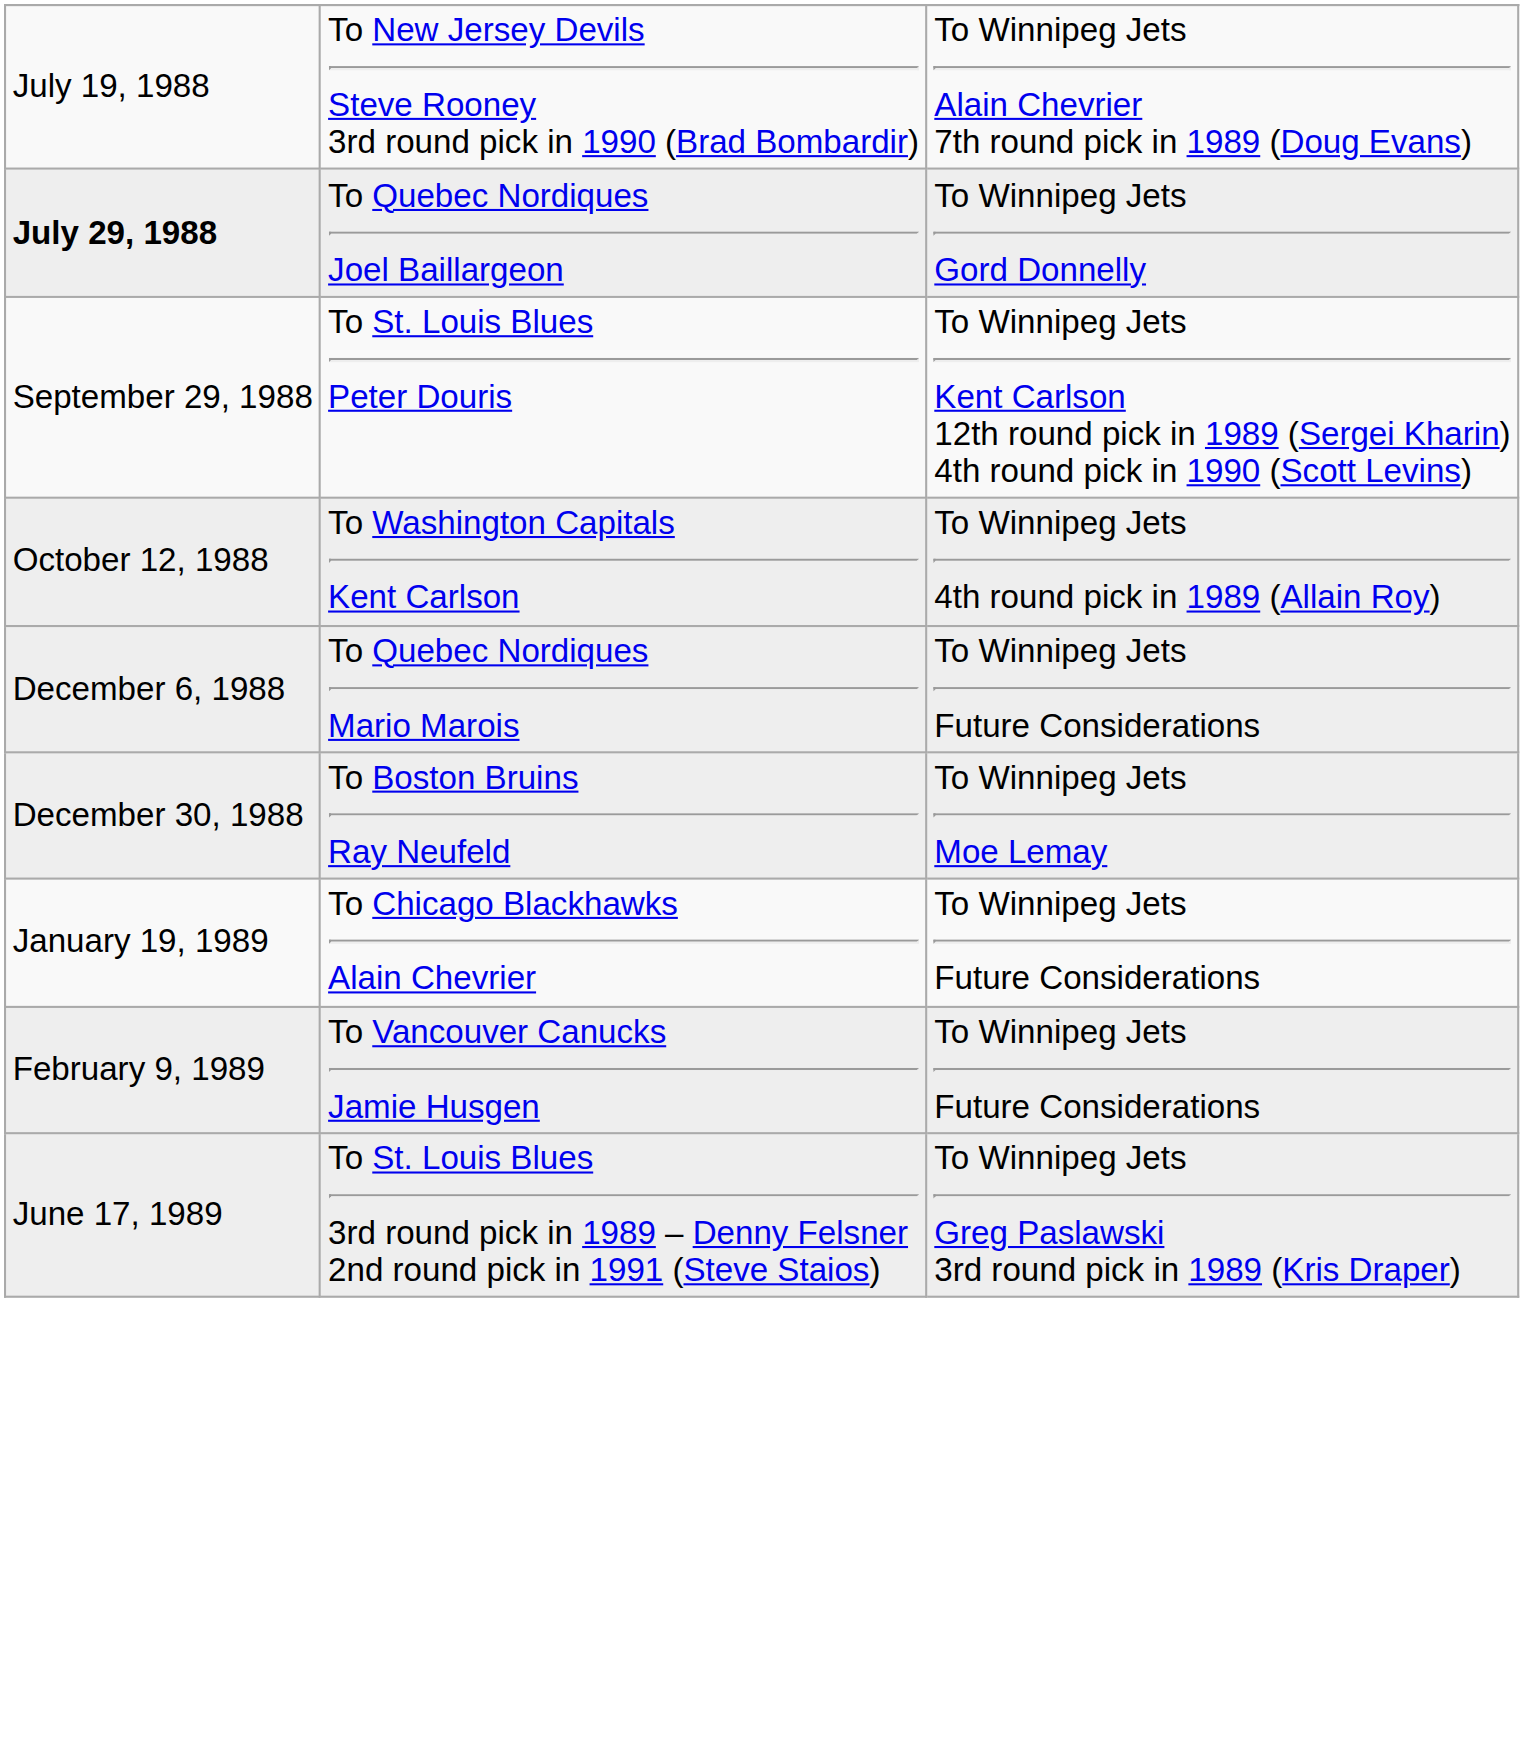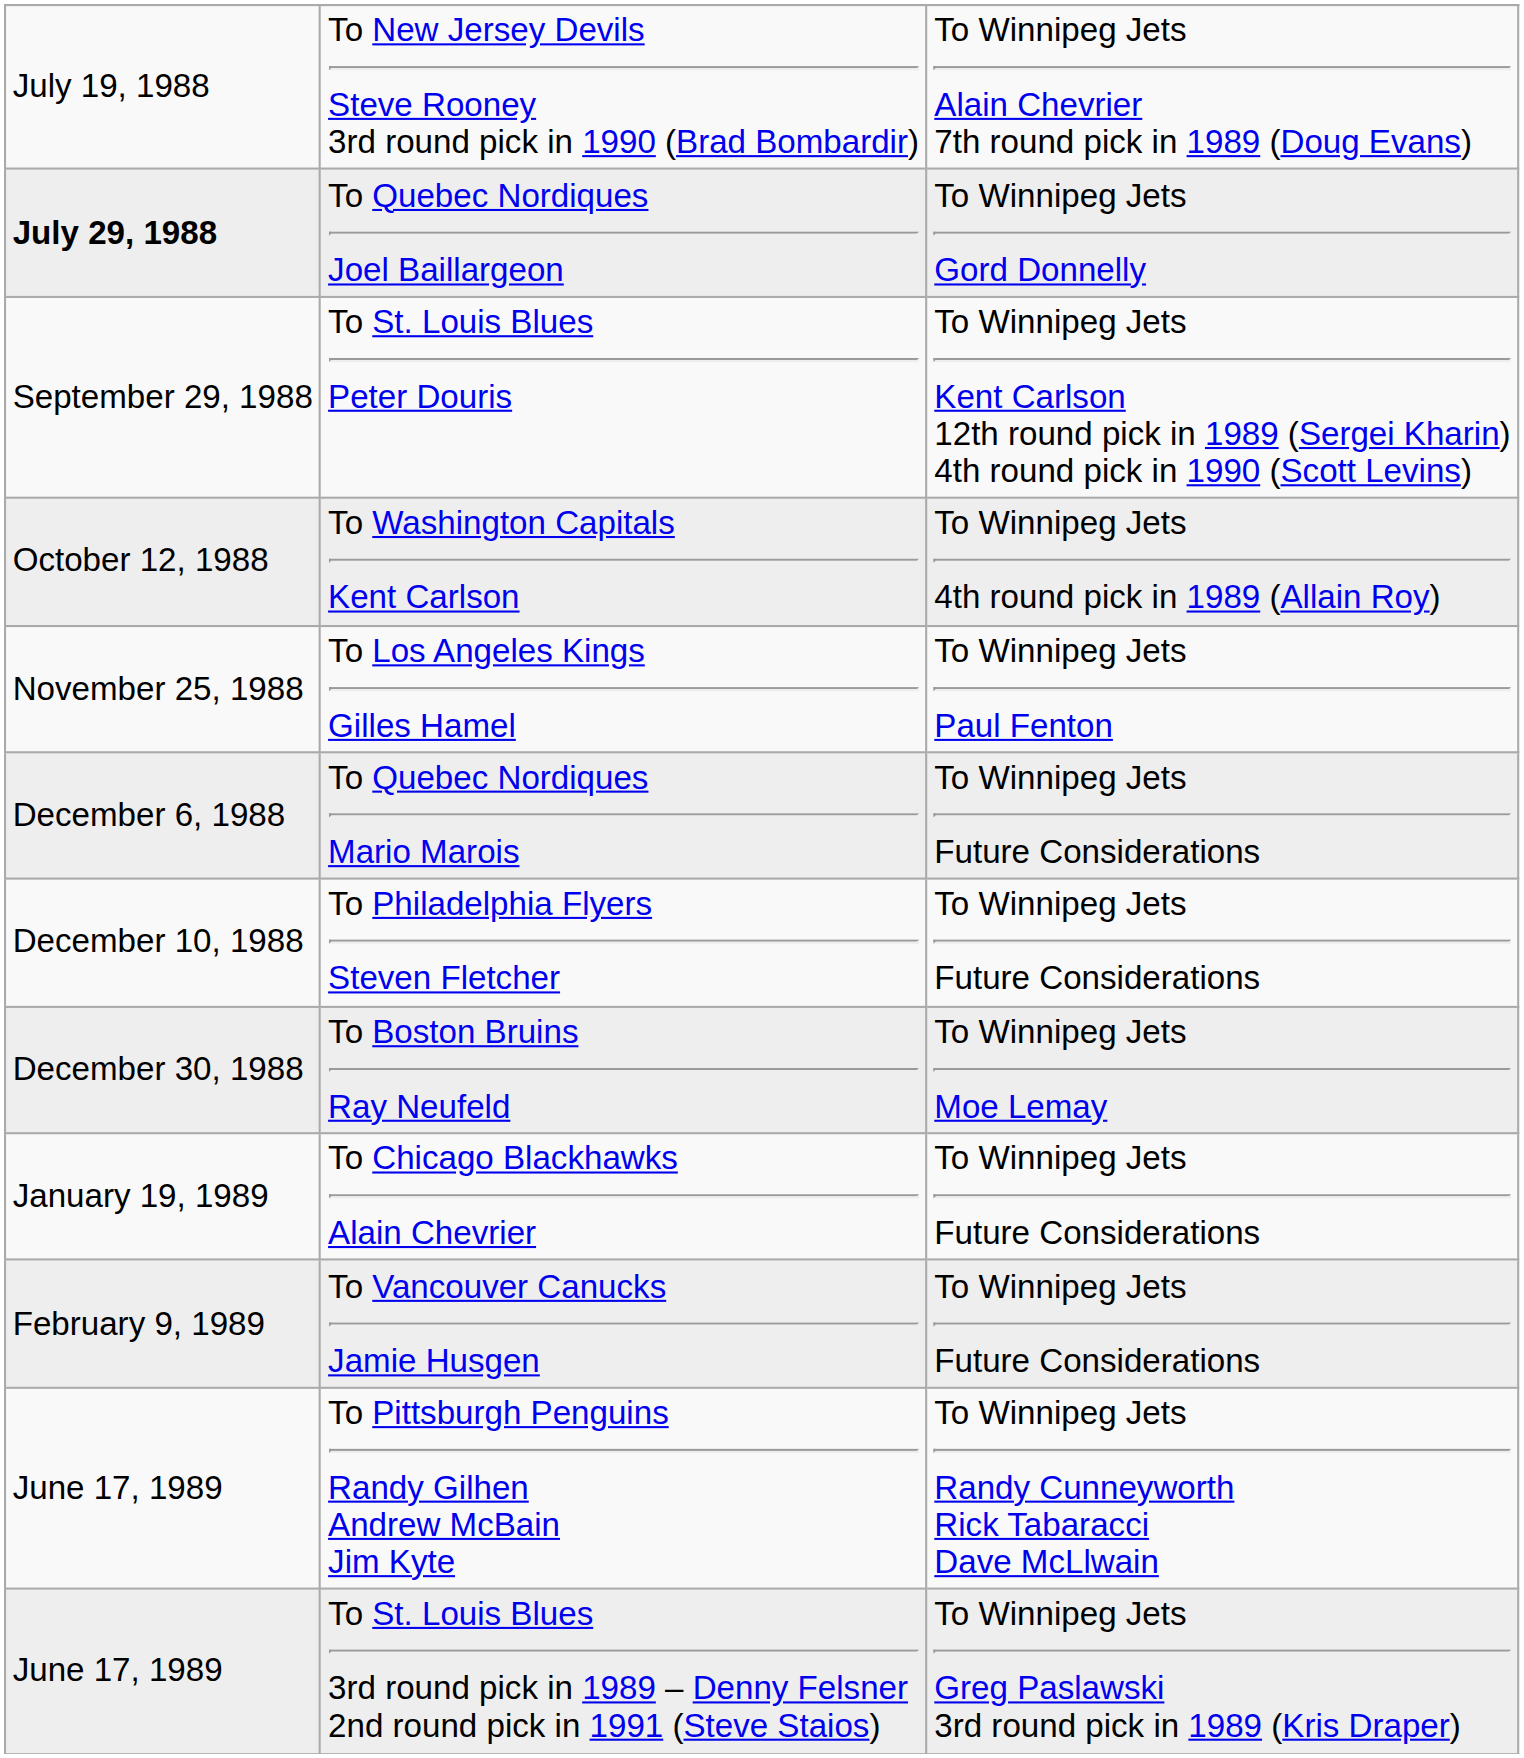 <table class="wikitable">
 <tr>
 </tr>
 <tr>
 <td>July 19, 1988</td>
 <td valign="top">To <a href='#'>New Jersey Devils</a><hr><a href='#'>Steve Rooney</a> <br> 3rd round pick in <a href='#'>1990</a> (<a href='#'>Brad Bombardir</a>)</td>
 <td valign="top">To Winnipeg Jets<hr><a href='#'>Alain Chevrier</a> <br> 7th round pick in <a href='#'>1989</a> (<a href='#'>Doug Evans</a>)</td>
 </tr>
 <tr bgcolor="#eeeeee">
 <td><strong>July 29, 1988</strong></td>
 <td valign="top">To <a href='#'>Quebec Nordiques</a><hr><a href='#'>Joel Baillargeon</a></td>
 <td valign="top">To Winnipeg Jets<hr><a href='#'>Gord Donnelly</a></td>
 </tr>
 <tr>
 <td>September 29, 1988</td>
 <td valign="top">To <a href='#'>St. Louis Blues</a><hr><a href='#'>Peter Douris</a></td>
 <td valign="top">To Winnipeg Jets<hr><a href='#'>Kent Carlson</a> <br> 12th round pick in <a href='#'>1989</a> (<a href='#'>Sergei Kharin</a>) <br> 4th round pick in <a href='#'>1990</a> (<a href='#'>Scott Levins</a>)</td>
 </tr>
 <tr bgcolor="#eeeeee">
 <td>October 12, 1988</td>
 <td valign="top">To <a href='#'>Washington Capitals</a><hr><a href='#'>Kent Carlson</a></td>
 <td valign="top">To Winnipeg Jets<hr>4th round pick in <a href='#'>1989</a> (<a href='#'>Allain Roy</a>)</td>
 </tr>
+<tr>
+<td>November 25, 1988</td>
+<td valign="top">To <a href='#'>Los Angeles Kings</a><hr><a href='#'>Gilles Hamel</a></td>
+<td valign="top">To Winnipeg Jets<hr><a href='#'>Paul Fenton</a></td>
+</tr>
 <tr bgcolor="#eeeeee">
 <td>December 6, 1988</td>
 <td valign="top">To <a href='#'>Quebec Nordiques</a><hr><a href='#'>Mario Marois</a></td>
+<td valign="top">To Winnipeg Jets<hr>Future Considerations</td>
+</tr>
+<tr>
+<td>December 10, 1988</td>
+<td valign="top">To <a href='#'>Philadelphia Flyers</a><hr><a href='#'>Steven Fletcher</a></td>
 <td valign="top">To Winnipeg Jets<hr>Future Considerations</td>
 </tr>
 <tr bgcolor="#eeeeee">
 <td>December 30, 1988</td>
 <td valign="top">To <a href='#'>Boston Bruins</a><hr><a href='#'>Ray Neufeld</a></td>
 <td valign="top">To Winnipeg Jets<hr><a href='#'>Moe Lemay</a></td>
 </tr>
 <tr>
 <td>January 19, 1989</td>
 <td valign="top">To <a href='#'>Chicago Blackhawks</a><hr><a href='#'>Alain Chevrier</a></td>
 <td valign="top">To Winnipeg Jets<hr>Future Considerations</td>
 </tr>
 <tr bgcolor="#eeeeee">
 <td>February 9, 1989</td>
 <td valign="top">To <a href='#'>Vancouver Canucks</a><hr><a href='#'>Jamie Husgen</a></td>
 <td valign="top">To Winnipeg Jets<hr>Future Considerations</td>
 </tr>
+<tr>
+<td>June 17, 1989</td>
+<td valign="top">To <a href='#'>Pittsburgh Penguins</a><hr><a href='#'>Randy Gilhen</a> <br> <a href='#'>Andrew McBain</a> <br> <a href='#'>Jim Kyte</a></td>
+<td valign="top">To Winnipeg Jets<hr><a href='#'>Randy Cunneyworth</a> <br> <a href='#'>Rick Tabaracci</a> <br> <a href='#'>Dave McLlwain</a></td>
+</tr>
 <tr bgcolor="#eeeeee">
 <td>June 17, 1989</td>
 <td valign="top">To <a href='#'>St. Louis Blues</a><hr>3rd round pick in <a href='#'>1989</a> – <a href='#'>Denny Felsner</a> <br> 2nd round pick in <a href='#'>1991</a> (<a href='#'>Steve Staios</a>)</td>
 <td valign="top">To Winnipeg Jets<hr><a href='#'>Greg Paslawski</a> <br> 3rd round pick in <a href='#'>1989</a> (<a href='#'>Kris Draper</a>)</td>
 </tr>
 </table>
